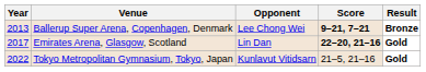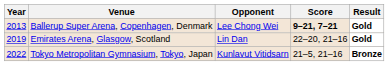 <table class="sortable wikitable" style="font-size: 90%">
 <tr>
 <th>Year</th>
 <th>Venue</th>
 <th>Opponent</th>
 <th>Score</th>
 <th>Result</th>
 </tr>
 <tr style="background:#F3E6D7">
 <td align="center"><a href='#'>2013</a></td>
 <td align="left"><a href='#'>Ballerup Super Arena</a>, <a href='#'>Copenhagen</a>, Denmark</td>
 <td align="left"> <a href='#'>Lee Chong Wei</a></td>
 <td align="left"><strong>9–21, 7–21</strong></td>
-<td style="text-align:left; background:white"> <strong>Bronze</strong></td>
+<td style="text-align:left; background:white"> <strong>Gold</strong></td>
 </tr>
 <tr style="background:#F3E6D7">
-<td align="center"><a href='#'>2017</a></td>
+<td align="center"><a href='#'>2019</a></td>
 <td align="left"><a href='#'>Emirates Arena</a>, <a href='#'>Glasgow</a>, Scotland</td>
 <td align="left"> <a href='#'>Lin Dan</a></td>
-<td align="left"><strong>22–20, 21–16</strong></td>
+<td align="left">22–20, 21–16</td>
 <td style="text-align:left; background:white"> <strong>Gold</strong></td>
 </tr>
 <tr style="background:#F3E6D7">
 <td align="center"><a href='#'>2022</a></td>
 <td align="left"><a href='#'>Tokyo Metropolitan Gymnasium</a>, <a href='#'>Tokyo</a>, Japan</td>
 <td align="left"> <a href='#'>Kunlavut Vitidsarn</a></td>
 <td align="left">21–5, 21–16</td>
-<td style="text-align:left; background:white"> <strong>Gold</strong></td>
+<td style="text-align:left; background:white"> <strong>Bronze</strong></td>
 </tr>
 </table>
